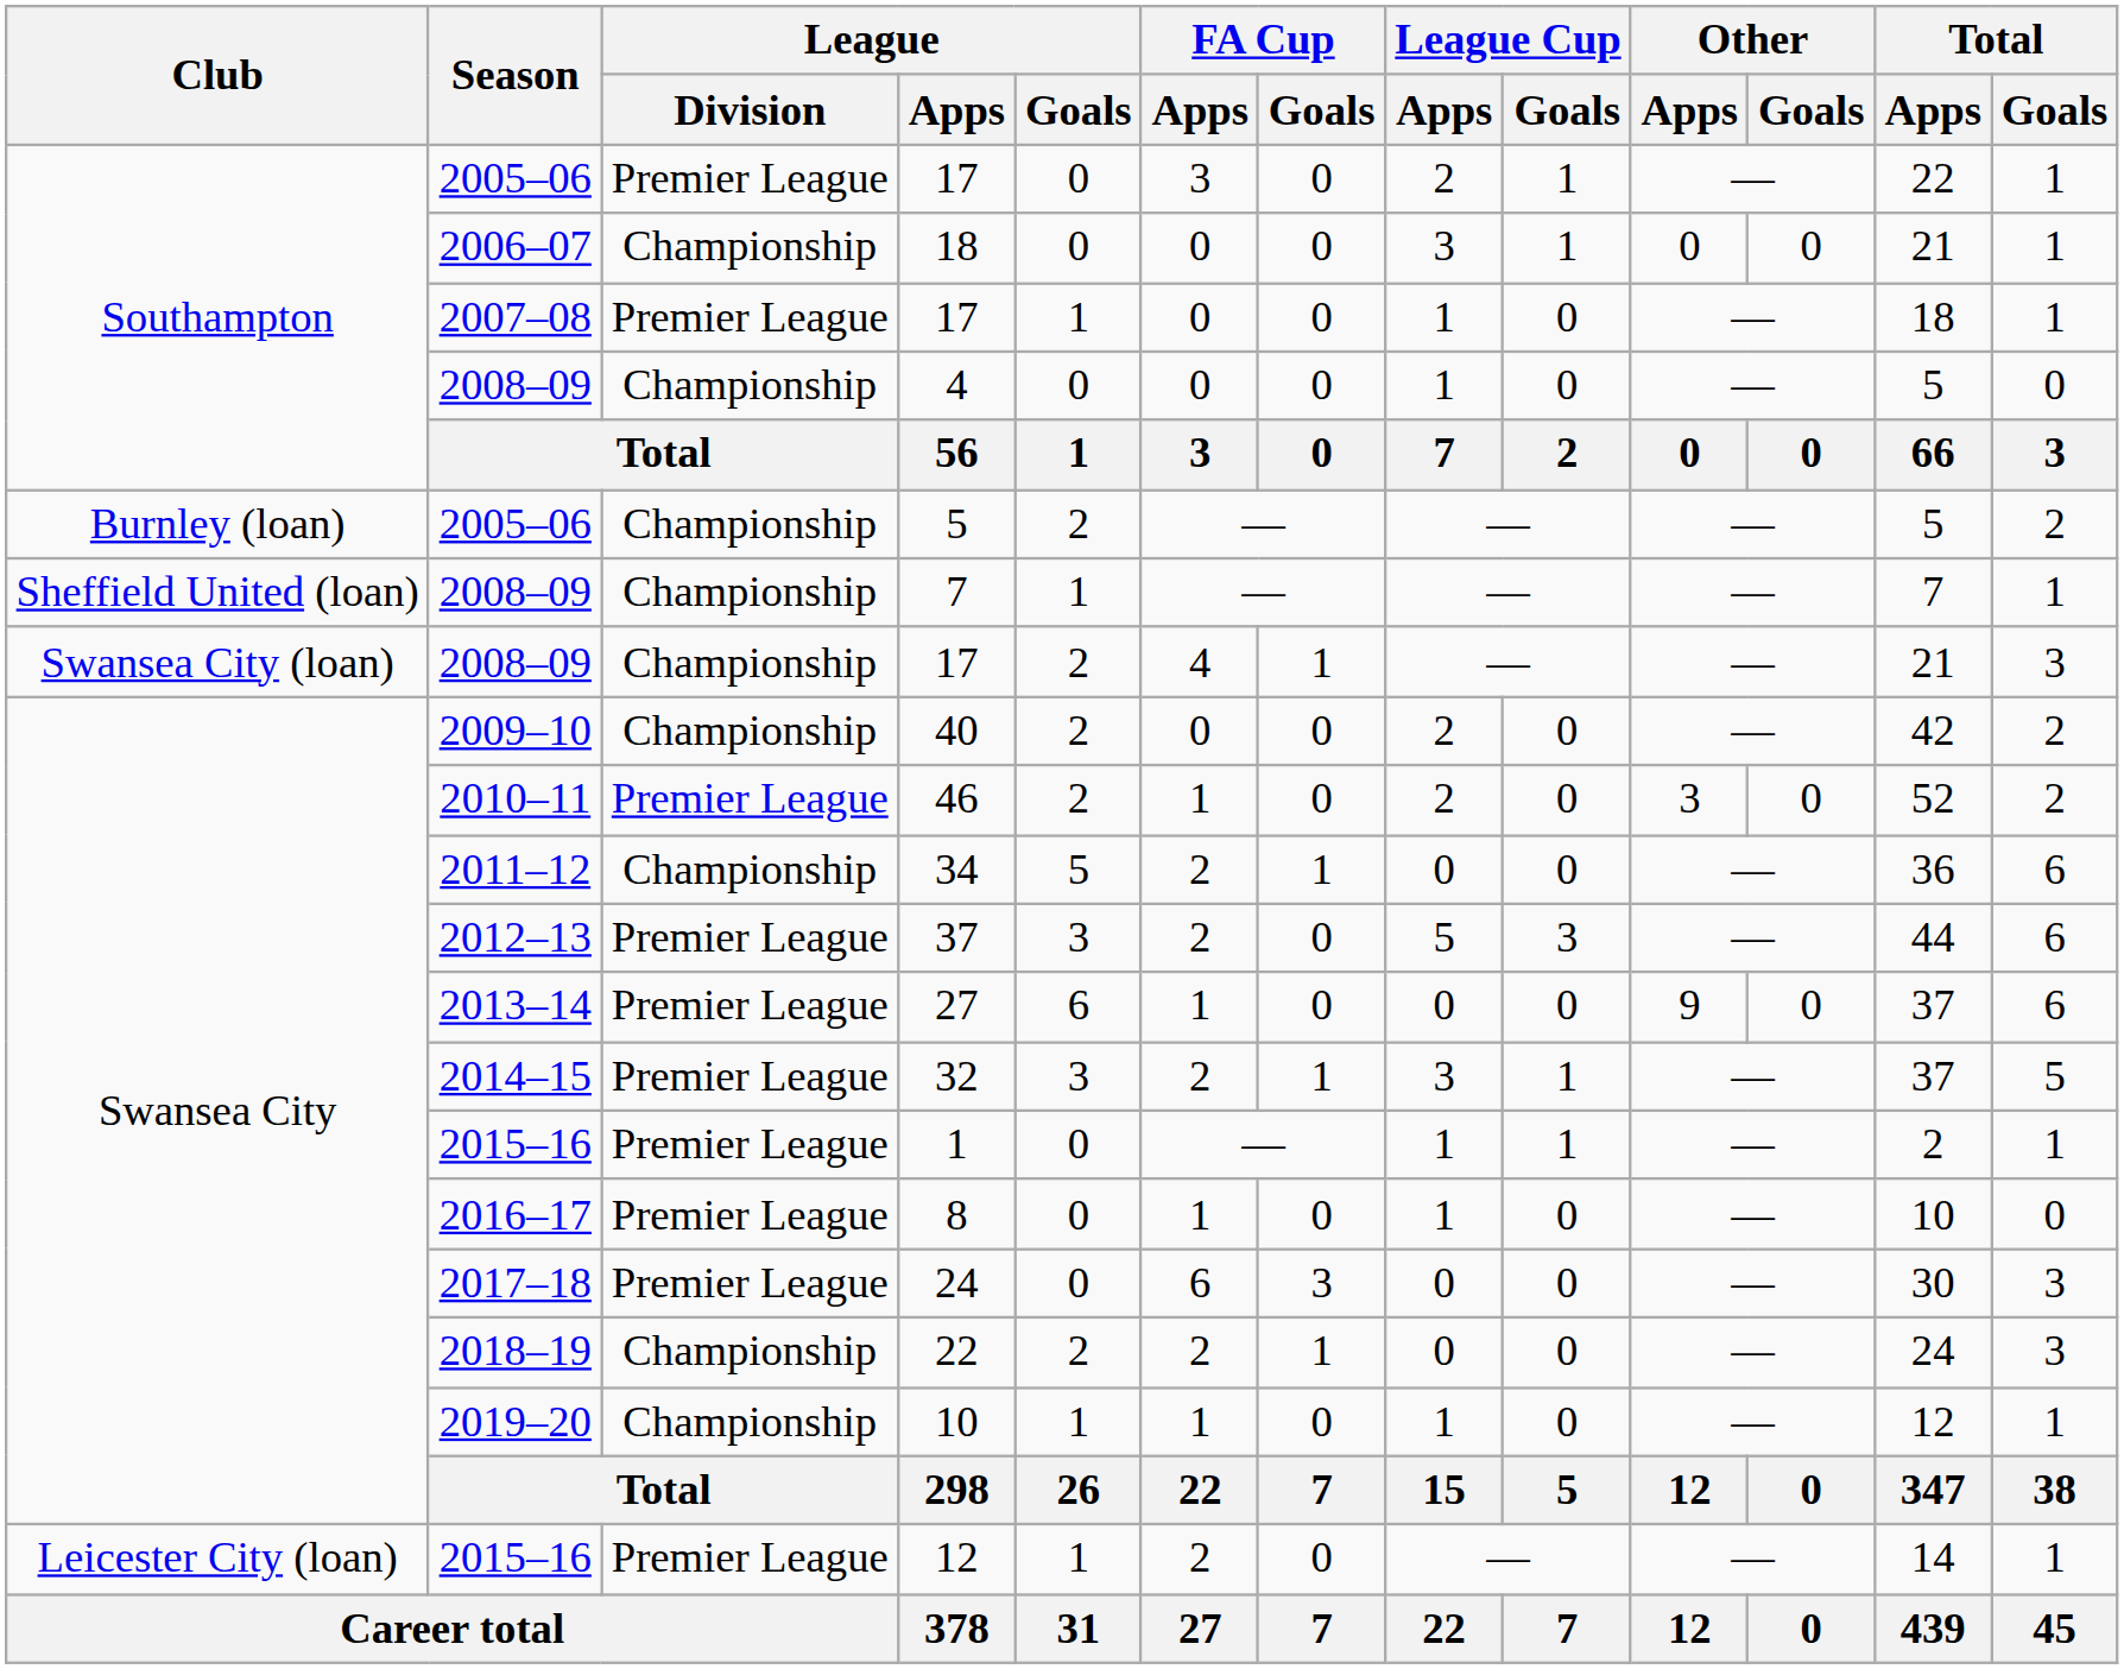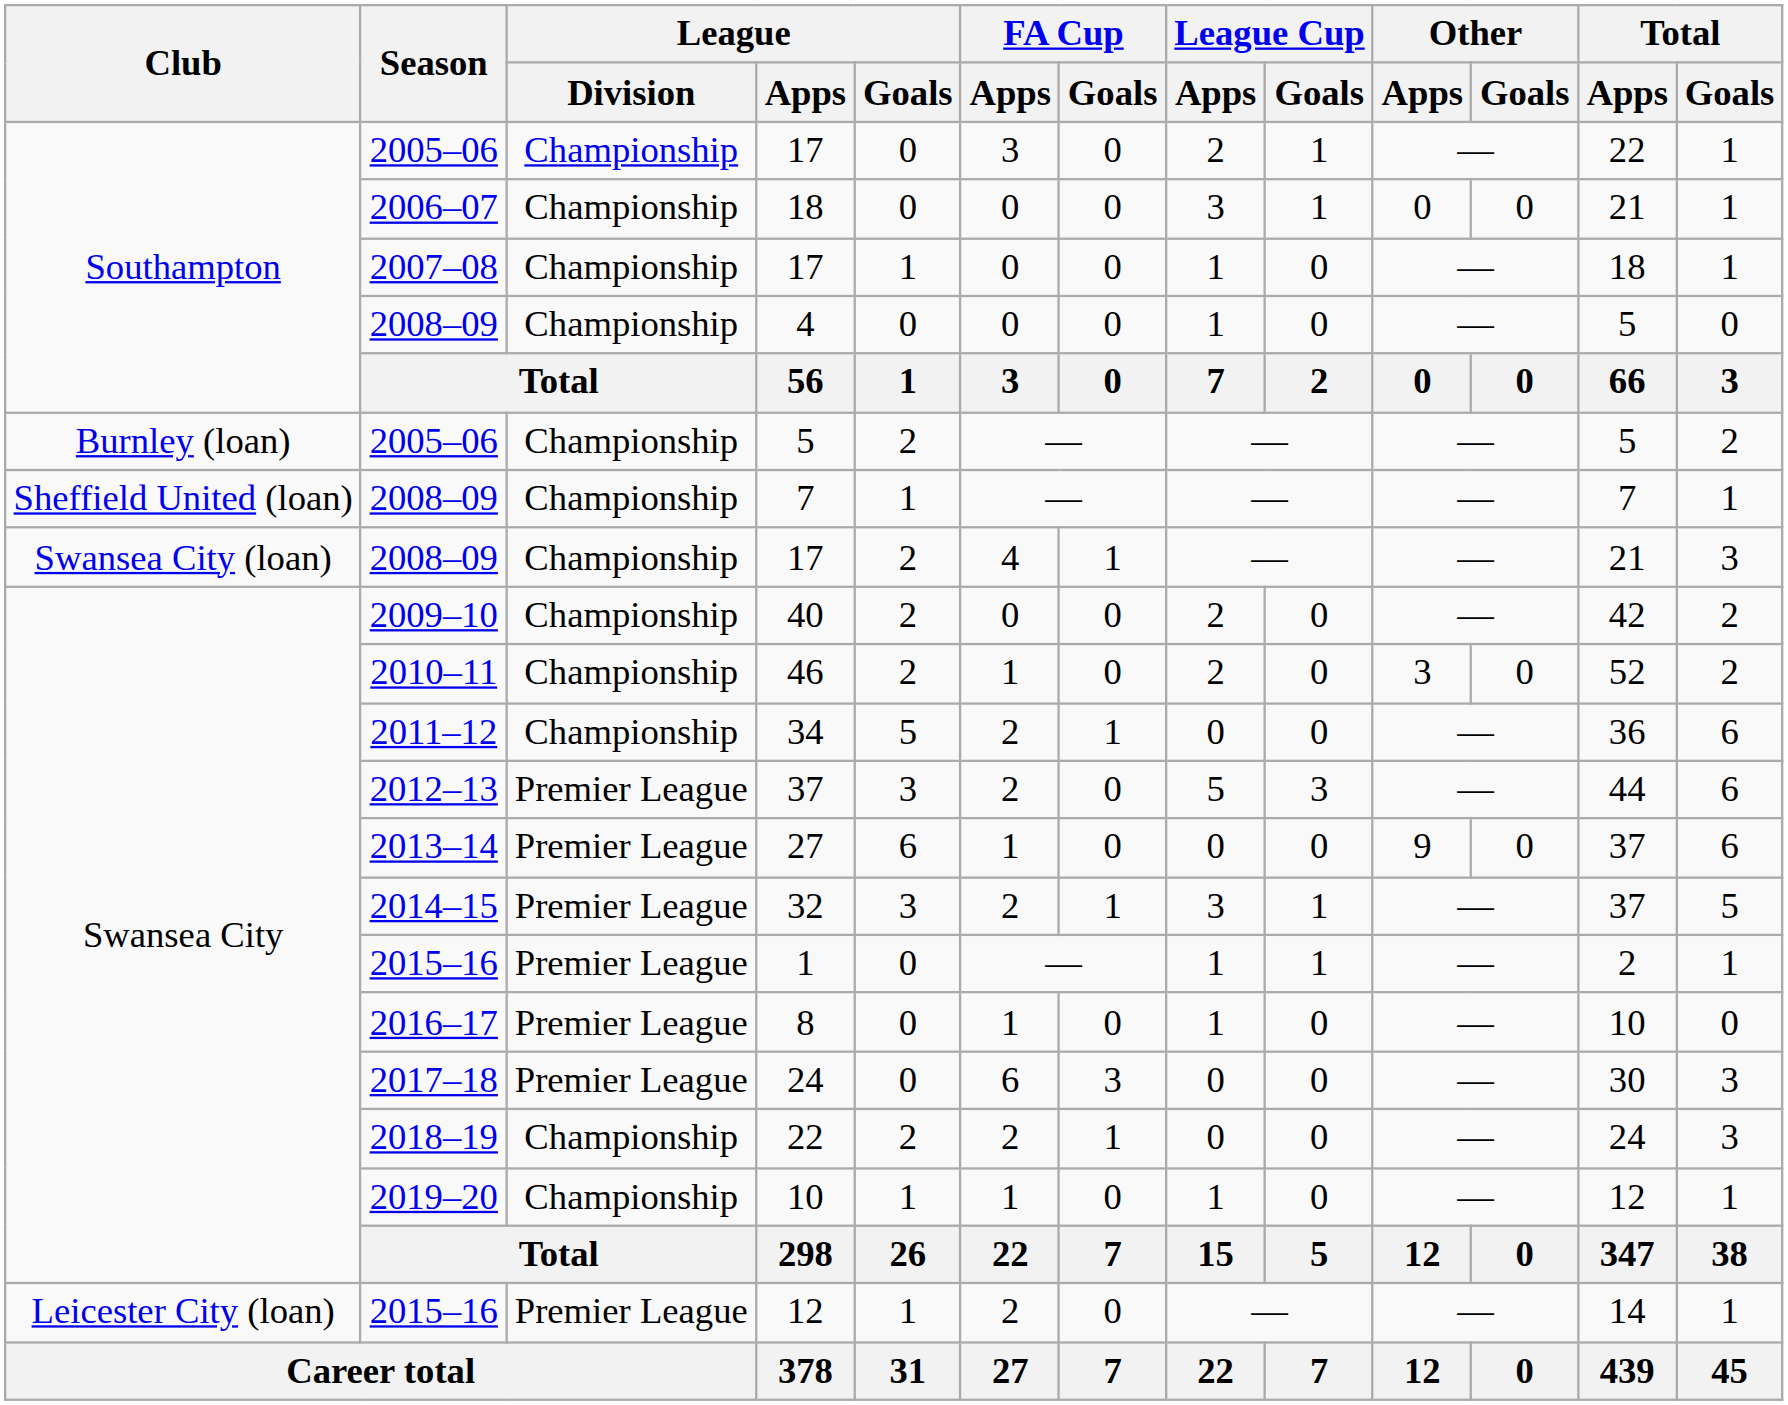 <table class="wikitable" style="text-align:center">
 <tr>
 <th rowspan=2>Club</th>
 <th rowspan=2>Season</th>
 <th colspan=3>League</th>
 <th colspan=2><a href='#'>FA Cup</a></th>
 <th colspan=2><a href='#'>League Cup</a></th>
 <th colspan=2>Other</th>
 <th colspan=2>Total</th>
 </tr>
 <tr>
 <th>Division</th>
 <th>Apps</th>
 <th>Goals</th>
 <th>Apps</th>
 <th>Goals</th>
 <th>Apps</th>
 <th>Goals</th>
 <th>Apps</th>
 <th>Goals</th>
 <th>Apps</th>
 <th>Goals</th>
 </tr>
 <tr>
 <td rowspan=5><a href='#'>Southampton</a></td>
 <td><a href='#'>2005–06</a></td>
-<td>Premier League</td>
+<td><a href='#'>Championship</a></td>
 <td>17</td>
 <td>0</td>
 <td>3</td>
 <td>0</td>
 <td>2</td>
 <td>1</td>
 <td colspan=2>—</td>
 <td>22</td>
 <td>1</td>
 </tr>
 <tr>
 <td><a href='#'>2006–07</a></td>
 <td>Championship</td>
 <td>18</td>
 <td>0</td>
 <td>0</td>
 <td>0</td>
 <td>3</td>
 <td>1</td>
 <td>0</td>
 <td>0</td>
 <td>21</td>
 <td>1</td>
 </tr>
 <tr>
 <td><a href='#'>2007–08</a></td>
-<td>Premier League</td>
+<td>Championship</td>
 <td>17</td>
 <td>1</td>
 <td>0</td>
 <td>0</td>
 <td>1</td>
 <td>0</td>
 <td colspan=2>—</td>
 <td>18</td>
 <td>1</td>
 </tr>
 <tr>
 <td><a href='#'>2008–09</a></td>
 <td>Championship</td>
 <td>4</td>
 <td>0</td>
 <td>0</td>
 <td>0</td>
 <td>1</td>
 <td>0</td>
 <td colspan=2>—</td>
 <td>5</td>
 <td>0</td>
 </tr>
 <tr>
 <th colspan=2>Total</th>
 <th>56</th>
 <th>1</th>
 <th>3</th>
 <th>0</th>
 <th>7</th>
 <th>2</th>
 <th>0</th>
 <th>0</th>
 <th>66</th>
 <th>3</th>
 </tr>
 <tr>
 <td><a href='#'>Burnley</a> (loan)</td>
 <td><a href='#'>2005–06</a></td>
 <td>Championship</td>
 <td>5</td>
 <td>2</td>
 <td colspan=2>—</td>
 <td colspan=2>—</td>
 <td colspan=2>—</td>
 <td>5</td>
 <td>2</td>
 </tr>
 <tr>
 <td><a href='#'>Sheffield United</a> (loan)</td>
 <td><a href='#'>2008–09</a></td>
 <td>Championship</td>
 <td>7</td>
 <td>1</td>
 <td colspan=2>—</td>
 <td colspan=2>—</td>
 <td colspan=2>—</td>
 <td>7</td>
 <td>1</td>
 </tr>
 <tr>
 <td><a href='#'>Swansea City</a> (loan)</td>
 <td><a href='#'>2008–09</a></td>
 <td>Championship</td>
 <td>17</td>
 <td>2</td>
 <td>4</td>
 <td>1</td>
 <td colspan=2>—</td>
 <td colspan=2>—</td>
 <td>21</td>
 <td>3</td>
 </tr>
 <tr>
 <td rowspan=12>Swansea City</td>
 <td><a href='#'>2009–10</a></td>
 <td>Championship</td>
 <td>40</td>
 <td>2</td>
 <td>0</td>
 <td>0</td>
 <td>2</td>
 <td>0</td>
 <td colspan=2>—</td>
 <td>42</td>
 <td>2</td>
 </tr>
 <tr>
 <td><a href='#'>2010–11</a></td>
-<td><a href='#'>Premier League</a></td>
+<td>Championship</td>
 <td>46</td>
 <td>2</td>
 <td>1</td>
 <td>0</td>
 <td>2</td>
 <td>0</td>
 <td>3</td>
 <td>0</td>
 <td>52</td>
 <td>2</td>
 </tr>
 <tr>
 <td><a href='#'>2011–12</a></td>
 <td>Championship</td>
 <td>34</td>
 <td>5</td>
 <td>2</td>
 <td>1</td>
 <td>0</td>
 <td>0</td>
 <td colspan=2>—</td>
 <td>36</td>
 <td>6</td>
 </tr>
 <tr>
 <td><a href='#'>2012–13</a></td>
 <td>Premier League</td>
 <td>37</td>
 <td>3</td>
 <td>2</td>
 <td>0</td>
 <td>5</td>
 <td>3</td>
 <td colspan=2>—</td>
 <td>44</td>
 <td>6</td>
 </tr>
 <tr>
 <td><a href='#'>2013–14</a></td>
 <td>Premier League</td>
 <td>27</td>
 <td>6</td>
 <td>1</td>
 <td>0</td>
 <td>0</td>
 <td>0</td>
 <td>9</td>
 <td>0</td>
 <td>37</td>
 <td>6</td>
 </tr>
 <tr>
 <td><a href='#'>2014–15</a></td>
 <td>Premier League</td>
 <td>32</td>
 <td>3</td>
 <td>2</td>
 <td>1</td>
 <td>3</td>
 <td>1</td>
 <td colspan=2>—</td>
 <td>37</td>
 <td>5</td>
 </tr>
 <tr>
 <td><a href='#'>2015–16</a></td>
 <td>Premier League</td>
 <td>1</td>
 <td>0</td>
 <td colspan=2>—</td>
 <td>1</td>
 <td>1</td>
 <td colspan=2>—</td>
 <td>2</td>
 <td>1</td>
 </tr>
 <tr>
 <td><a href='#'>2016–17</a></td>
 <td>Premier League</td>
 <td>8</td>
 <td>0</td>
 <td>1</td>
 <td>0</td>
 <td>1</td>
 <td>0</td>
 <td colspan=2>—</td>
 <td>10</td>
 <td>0</td>
 </tr>
 <tr>
 <td><a href='#'>2017–18</a></td>
 <td>Premier League</td>
 <td>24</td>
 <td>0</td>
 <td>6</td>
 <td>3</td>
 <td>0</td>
 <td>0</td>
 <td colspan=2>—</td>
 <td>30</td>
 <td>3</td>
 </tr>
 <tr>
 <td><a href='#'>2018–19</a></td>
 <td>Championship</td>
 <td>22</td>
 <td>2</td>
 <td>2</td>
 <td>1</td>
 <td>0</td>
 <td>0</td>
 <td colspan=2>—</td>
 <td>24</td>
 <td>3</td>
 </tr>
 <tr>
 <td><a href='#'>2019–20</a></td>
 <td>Championship</td>
 <td>10</td>
 <td>1</td>
 <td>1</td>
 <td>0</td>
 <td>1</td>
 <td>0</td>
 <td colspan=2>—</td>
 <td>12</td>
 <td>1</td>
 </tr>
 <tr>
 <th colspan=2>Total</th>
 <th>298</th>
 <th>26</th>
 <th>22</th>
 <th>7</th>
 <th>15</th>
 <th>5</th>
 <th>12</th>
 <th>0</th>
 <th>347</th>
 <th>38</th>
 </tr>
 <tr>
 <td><a href='#'>Leicester City</a> (loan)</td>
 <td><a href='#'>2015–16</a></td>
 <td>Premier League</td>
 <td>12</td>
 <td>1</td>
 <td>2</td>
 <td>0</td>
 <td colspan=2>—</td>
 <td colspan=2>—</td>
 <td>14</td>
 <td>1</td>
 </tr>
 <tr>
 <th colspan=3>Career total</th>
 <th>378</th>
 <th>31</th>
 <th>27</th>
 <th>7</th>
 <th>22</th>
 <th>7</th>
 <th>12</th>
 <th>0</th>
 <th>439</th>
 <th>45</th>
 </tr>
 </table>
